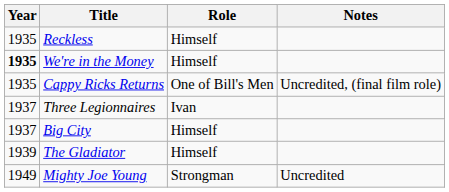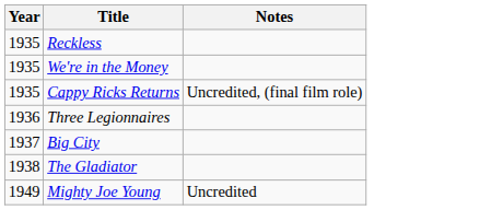 <table class="wikitable">
 <tr>
 <th>Year</th>
 <th>Title</th>
-<th>Role</th>
 <th>Notes</th>
 </tr>
 <tr>
 <td>1935</td>
 <td><em><a href='#'>Reckless</a></em></td>
-<td>Himself</td>
 <td></td>
 </tr>
 <tr>
-<td><strong>1935</strong></td>
+<td>1935</td>
 <td><em><a href='#'>We're in the Money</a></em></td>
-<td>Himself</td>
 <td></td>
 </tr>
 <tr>
 <td>1935</td>
 <td><em><a href='#'>Cappy Ricks Returns</a></em></td>
-<td>One of Bill's Men</td>
 <td>Uncredited, (final film role)</td>
 </tr>
 <tr>
-<td>1937</td>
+<td>1936</td>
 <td><em>Three Legionnaires</em></td>
-<td>Ivan</td>
 <td></td>
 </tr>
 <tr>
 <td>1937</td>
 <td><em><a href='#'>Big City</a></em></td>
-<td>Himself</td>
 <td></td>
 </tr>
 <tr>
-<td>1939</td>
+<td>1938</td>
 <td><em><a href='#'>The Gladiator</a></em></td>
-<td>Himself</td>
 <td></td>
 </tr>
 <tr>
 <td>1949</td>
 <td><em><a href='#'>Mighty Joe Young</a></em></td>
-<td>Strongman</td>
 <td>Uncredited</td>
 </tr>
 </table>
